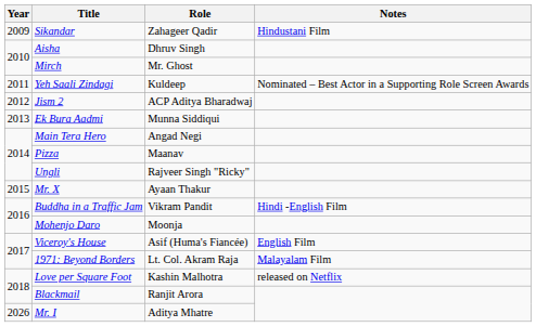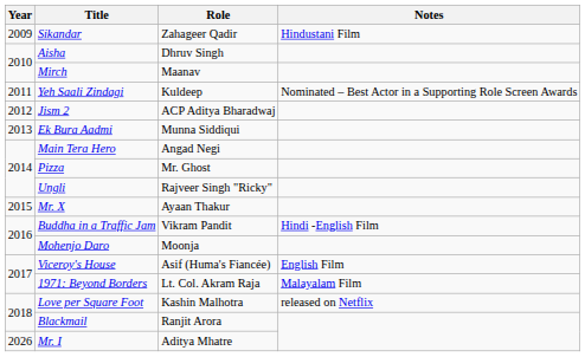 <table class="wikitable">
 <tr>
 <th>Year</th>
 <th>Title</th>
 <th>Role</th>
 <th>Notes</th>
 </tr>
 <tr>
 <td>2009</td>
 <td><em><a href='#'>Sikandar</a></em></td>
 <td>Zahageer Qadir</td>
 <td><a href='#'>Hindustani</a> Film</td>
 </tr>
 <tr>
 <td rowspan=2>2010</td>
 <td><em><a href='#'>Aisha</a></em></td>
 <td>Dhruv Singh</td>
 <td></td>
 </tr>
 <tr>
 <td><em><a href='#'>Mirch</a></em></td>
-<td>Mr. Ghost</td>
+<td>Maanav</td>
 <td></td>
 </tr>
 <tr>
 <td>2011</td>
 <td><em><a href='#'>Yeh Saali Zindagi</a></em></td>
 <td>Kuldeep</td>
 <td>Nominated – Best Actor in a Supporting Role Screen Awards</td>
 </tr>
 <tr>
 <td>2012</td>
 <td><em><a href='#'>Jism 2</a></em></td>
 <td>ACP Aditya Bharadwaj</td>
 <td></td>
 </tr>
 <tr>
 <td>2013</td>
 <td><em><a href='#'>Ek Bura Aadmi</a></em></td>
 <td>Munna Siddiqui</td>
 <td></td>
 </tr>
 <tr>
 <td rowspan=3>2014</td>
 <td><em><a href='#'>Main Tera Hero</a></em></td>
 <td>Angad Negi</td>
 <td></td>
 </tr>
 <tr>
 <td><em><a href='#'>Pizza</a></em></td>
-<td>Maanav</td>
+<td>Mr. Ghost</td>
 <td></td>
 </tr>
 <tr>
 <td><em><a href='#'>Ungli</a></em></td>
 <td>Rajveer Singh "Ricky"</td>
 <td></td>
 </tr>
 <tr>
 <td>2015</td>
 <td><em><a href='#'>Mr. X</a></em></td>
 <td>Ayaan Thakur</td>
 <td></td>
 </tr>
 <tr>
 <td rowspan=2>2016</td>
 <td><em><a href='#'>Buddha in a Traffic Jam</a></em></td>
 <td>Vikram Pandit</td>
 <td><a href='#'>Hindi</a> -<a href='#'>English</a> Film</td>
 </tr>
 <tr>
 <td><em><a href='#'>Mohenjo Daro</a></em></td>
 <td>Moonja</td>
 <td></td>
 </tr>
 <tr>
 <td rowspan=2>2017</td>
 <td><em><a href='#'>Viceroy's House</a></em></td>
 <td>Asif (Huma's Fiancée)</td>
 <td><a href='#'>English</a> Film</td>
 </tr>
 <tr>
 <td><em><a href='#'>1971: Beyond Borders</a></em></td>
 <td>Lt. Col. Akram Raja</td>
 <td><a href='#'>Malayalam</a> Film</td>
 </tr>
 <tr>
 <td rowspan="2">2018</td>
 <td><em><a href='#'>Love per Square Foot</a></em></td>
 <td>Kashin Malhotra</td>
 <td>released on <a href='#'>Netflix</a></td>
 </tr>
 <tr>
 <td><em><a href='#'>Blackmail</a></em></td>
 <td>Ranjit Arora</td>
 </tr>
 <tr>
 <td rowspan="2">2026</td>
 <td><em><a href='#'>Mr. I</a></em></td>
 <td>Aditya Mhatre</td>
 </tr>
 </table>
